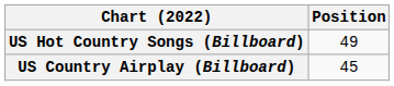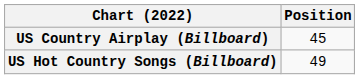 <table class="wikitable sortable plainrowheaders" style="text-align:center">
 <tr>
 <th scope="col">Chart (2022)</th>
 <th scope="col">Position</th>
 </tr>
 <tr>
+<th scope="row">US Country Airplay (<em>Billboard</em>)</th>
+<td>45</td>
+</tr>
+<tr>
 <th scope="row">US Hot Country Songs (<em>Billboard</em>)</th>
 <td>49</td>
 </tr>
-<tr>
-<th scope="row">US Country Airplay (<em>Billboard</em>)</th>
-<td>45</td>
-</tr>
 </table>
